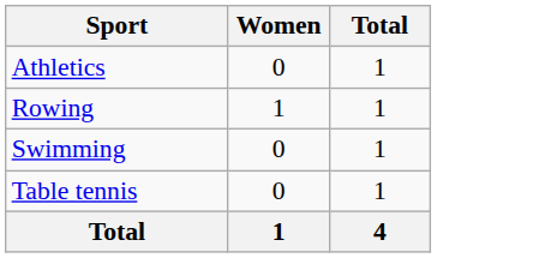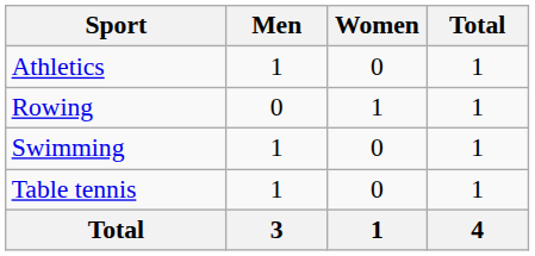 <table class="wikitable sortable" style="text-align:center;">
 <tr>
 <th width=130>Sport</th>
+<th width=55>Men</th>
 <th width=55>Women</th>
 <th width=55>Total</th>
 </tr>
 <tr>
 <td align=left><a href='#'>Athletics</a></td>
+<td>1</td>
 <td>0</td>
 <td>1</td>
 </tr>
 <tr>
 <td align=left><a href='#'>Rowing</a></td>
+<td>0</td>
 <td>1</td>
 <td>1</td>
 </tr>
 <tr>
 <td align=left><a href='#'>Swimming</a></td>
+<td>1</td>
 <td>0</td>
 <td>1</td>
 </tr>
 <tr>
 <td align=left><a href='#'>Table tennis</a></td>
+<td>1</td>
 <td>0</td>
 <td>1</td>
 </tr>
 <tr>
 <th>Total</th>
+<th>3</th>
 <th>1</th>
 <th>4</th>
 </tr>
 </table>
